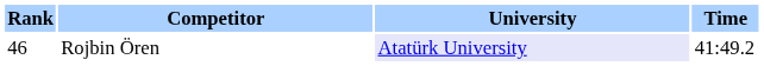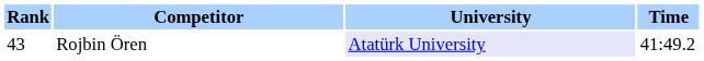 <table border="0" cellspacing="2" cellpadding="2">
 <tr bgcolor=AAD0FF>
 <th width=20>Rank</th>
 <th width=250>Competitor</th>
 <th width=250>University</th>
 <th width=50>Time</th>
 </tr>
 <tr>
-<td>46</td>
+<td>43</td>
 <td>Rojbin Ören</td>
 <td style="background: lavender;"><a href='#'>Atatürk University</a></td>
 <td>41:49.2</td>
 </tr>
 </table>
